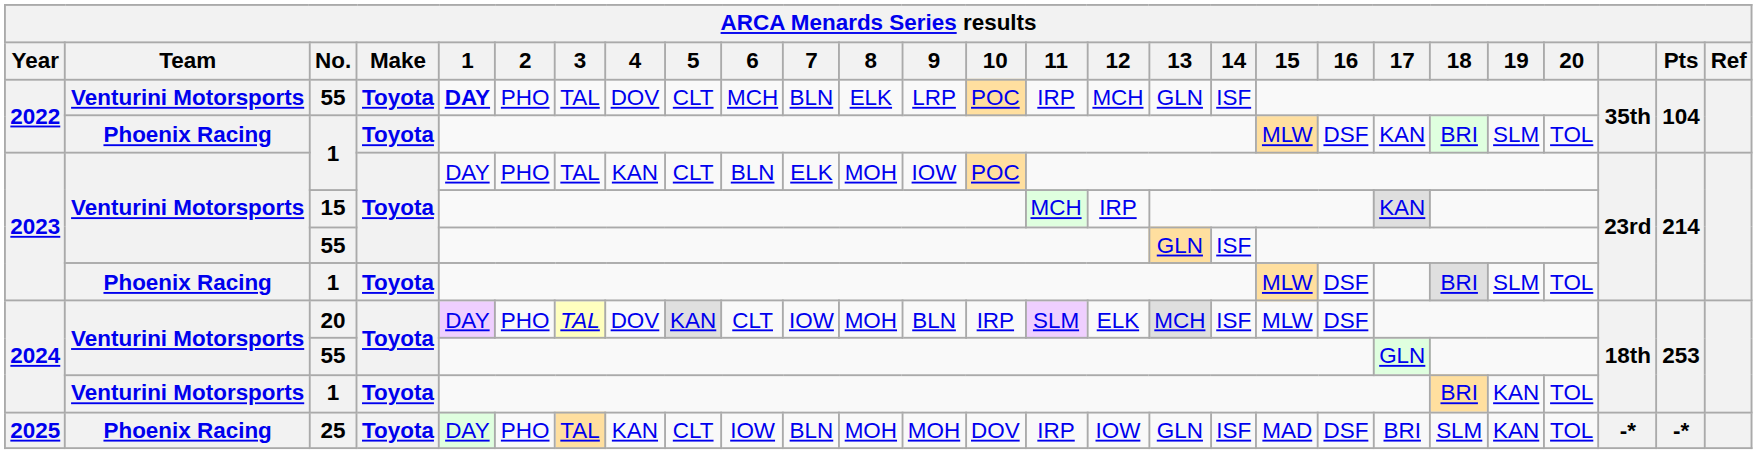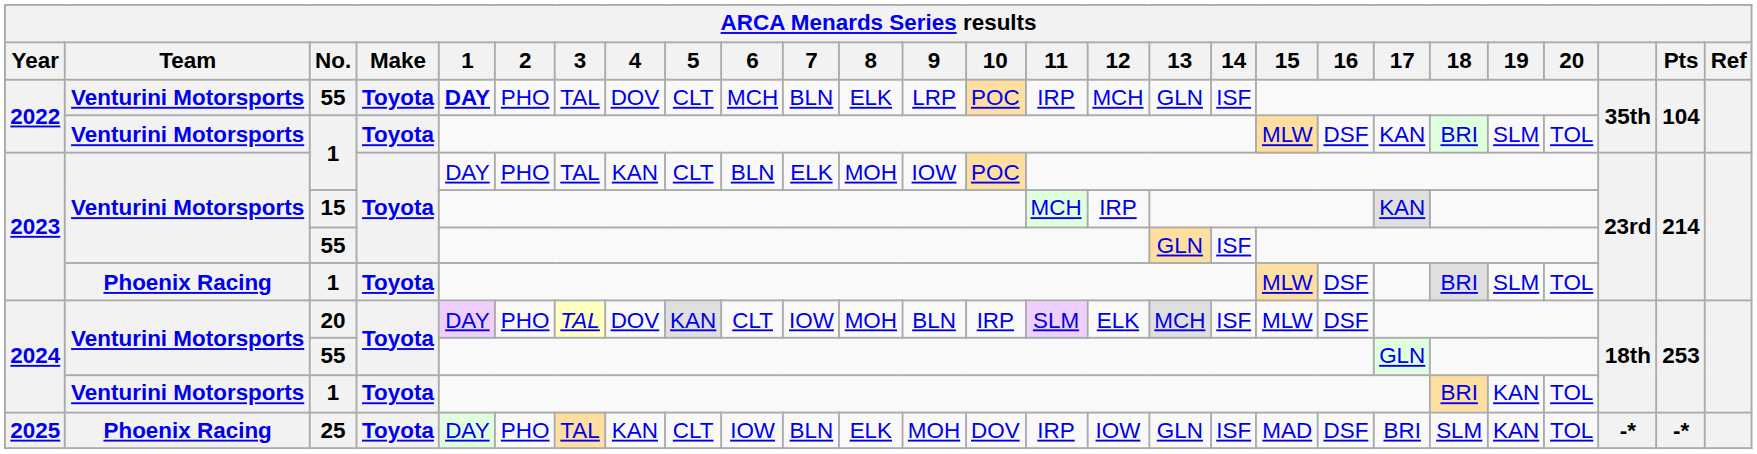 <table class="wikitable" style="text-align:center; font-size:75%">
 <tr>
 <th colspan=27><a href='#'>ARCA Menards Series</a> results</th>
 </tr>
 <tr>
 <th>Year</th>
 <th>Team</th>
 <th>No.</th>
 <th>Make</th>
 <th>1</th>
 <th>2</th>
 <th>3</th>
 <th>4</th>
 <th>5</th>
 <th>6</th>
 <th>7</th>
 <th>8</th>
 <th>9</th>
 <th>10</th>
 <th>11</th>
 <th>12</th>
 <th>13</th>
 <th>14</th>
 <th>15</th>
 <th>16</th>
 <th>17</th>
 <th>18</th>
 <th>19</th>
 <th>20</th>
 <th></th>
 <th>Pts</th>
 <th>Ref</th>
 </tr>
 <tr>
 <th rowspan=2><a href='#'>2022</a></th>
 <th><a href='#'>Venturini Motorsports</a></th>
 <th>55</th>
 <th><a href='#'>Toyota</a></th>
 <td><strong><a href='#'>DAY</a></strong></td>
 <td><a href='#'>PHO</a></td>
 <td><a href='#'>TAL</a></td>
 <td><a href='#'>DOV</a></td>
 <td><a href='#'>CLT</a></td>
 <td><a href='#'>MCH</a></td>
 <td><a href='#'>BLN</a></td>
 <td><a href='#'>ELK</a></td>
 <td><a href='#'>LRP</a></td>
 <td style="background:#FFDF9F;"><a href='#'>POC</a><br></td>
 <td><a href='#'>IRP</a></td>
 <td><a href='#'>MCH</a></td>
 <td><a href='#'>GLN</a></td>
 <td><a href='#'>ISF</a></td>
 <td colspan=6></td>
 <th rowspan=2>35th</th>
 <th rowspan=2>104</th>
 <th rowspan=2></th>
 </tr>
 <tr>
-<th><a href='#'>Phoenix Racing</a></th>
+<th><a href='#'>Venturini Motorsports</a></th>
 <th rowspan=2>1</th>
 <th><a href='#'>Toyota</a></th>
 <td colspan=14></td>
 <td style="background:#FFDF9F;"><a href='#'>MLW</a><br></td>
 <td><a href='#'>DSF</a></td>
 <td><a href='#'>KAN</a></td>
 <td style="background:#DFFFDF;"><a href='#'>BRI</a><br></td>
 <td><a href='#'>SLM</a></td>
 <td><a href='#'>TOL</a></td>
 </tr>
 <tr>
 <th rowspan=4><a href='#'>2023</a></th>
 <th rowspan=3><a href='#'>Venturini Motorsports</a></th>
 <th rowspan=3><a href='#'>Toyota</a></th>
 <td><a href='#'>DAY</a></td>
 <td><a href='#'>PHO</a></td>
 <td><a href='#'>TAL</a></td>
 <td><a href='#'>KAN</a></td>
 <td><a href='#'>CLT</a></td>
 <td><a href='#'>BLN</a></td>
 <td><a href='#'>ELK</a></td>
 <td><a href='#'>MOH</a></td>
 <td><a href='#'>IOW</a></td>
 <td style="background:#FFDF9F;"><a href='#'>POC</a><br></td>
 <td colspan=10></td>
 <th rowspan=4>23rd</th>
 <th rowspan=4>214</th>
 <th rowspan=4></th>
 </tr>
 <tr>
 <th>15</th>
 <td colspan=10></td>
 <td style="background:#DFFFDF;"><a href='#'>MCH</a><br></td>
 <td><a href='#'>IRP</a></td>
 <td colspan=4></td>
 <td style="background:#DFDFDF;"><a href='#'>KAN</a><br></td>
 <td colspan=3></td>
 </tr>
 <tr>
 <th>55</th>
 <td colspan=12></td>
 <td style="background:#FFDF9F;"><a href='#'>GLN</a><br></td>
 <td><a href='#'>ISF</a></td>
 <td colspan=6></td>
 </tr>
 <tr>
 <th><a href='#'>Phoenix Racing</a></th>
 <th>1</th>
 <th><a href='#'>Toyota</a></th>
 <td colspan=14></td>
 <td style="background:#FFDF9F;"><a href='#'>MLW</a><br></td>
 <td><a href='#'>DSF</a></td>
 <td></td>
 <td style="background:#DFDFDF;"><a href='#'>BRI</a><br></td>
 <td><a href='#'>SLM</a></td>
 <td><a href='#'>TOL</a></td>
 </tr>
 <tr>
 <th rowspan=3><a href='#'>2024</a></th>
 <th rowspan=2><a href='#'>Venturini Motorsports</a></th>
 <th>20</th>
 <th rowspan=2><a href='#'>Toyota</a></th>
 <td style="background:#EFCFFF;"><a href='#'>DAY</a><br></td>
 <td><a href='#'>PHO</a></td>
 <td style="background:#FFFFBF;"><em><a href='#'>TAL</a></em><br></td>
 <td><a href='#'>DOV</a></td>
 <td style="background:#DFDFDF;"><a href='#'>KAN</a><br></td>
 <td><a href='#'>CLT</a></td>
 <td><a href='#'>IOW</a></td>
 <td><a href='#'>MOH</a></td>
 <td><a href='#'>BLN</a></td>
 <td><a href='#'>IRP</a></td>
 <td style="background:#EFCFFF;"><a href='#'>SLM</a><br></td>
 <td><a href='#'>ELK</a></td>
 <td style="background:#DFDFDF;"><a href='#'>MCH</a><br></td>
 <td><a href='#'>ISF</a></td>
 <td><a href='#'>MLW</a></td>
 <td><a href='#'>DSF</a></td>
 <td colspan=4></td>
 <th rowspan=3>18th</th>
 <th rowspan=3>253</th>
 <th rowspan=3></th>
 </tr>
 <tr>
 <th>55</th>
 <td colspan=16></td>
 <td style="background:#DFFFDF;"><a href='#'>GLN</a><br></td>
 <td colspan=3></td>
 </tr>
 <tr>
 <th><a href='#'>Venturini Motorsports</a></th>
 <th>1</th>
 <th><a href='#'>Toyota</a></th>
 <td colspan=17></td>
 <td style="background:#FFDF9F;"><a href='#'>BRI</a><br></td>
 <td><a href='#'>KAN</a></td>
 <td><a href='#'>TOL</a></td>
 </tr>
 <tr>
 <th><a href='#'>2025</a></th>
 <th><a href='#'>Phoenix Racing</a></th>
 <th>25</th>
 <th><a href='#'>Toyota</a></th>
 <td style="background:#DFFFDF;"><a href='#'>DAY</a><br></td>
 <td><a href='#'>PHO</a></td>
 <td style="background:#FFDF9F;"><a href='#'>TAL</a><br></td>
 <td><a href='#'>KAN</a></td>
 <td><a href='#'>CLT</a></td>
 <td><a href='#'>IOW</a></td>
 <td><a href='#'>BLN</a></td>
-<td><a href='#'>MOH</a></td>
+<td><a href='#'>ELK</a></td>
 <td><a href='#'>MOH</a></td>
 <td><a href='#'>DOV</a></td>
 <td><a href='#'>IRP</a></td>
 <td><a href='#'>IOW</a></td>
 <td><a href='#'>GLN</a></td>
 <td><a href='#'>ISF</a></td>
 <td><a href='#'>MAD</a></td>
 <td><a href='#'>DSF</a></td>
 <td><a href='#'>BRI</a></td>
 <td><a href='#'>SLM</a></td>
 <td><a href='#'>KAN</a></td>
 <td><a href='#'>TOL</a></td>
 <th>-*</th>
 <th>-*</th>
 <th></th>
 </tr>
 </table>
